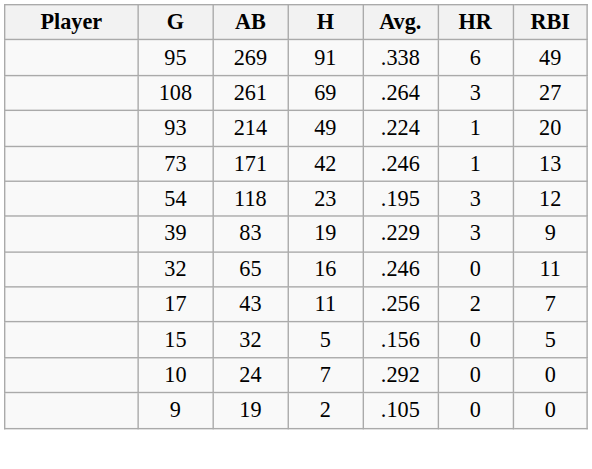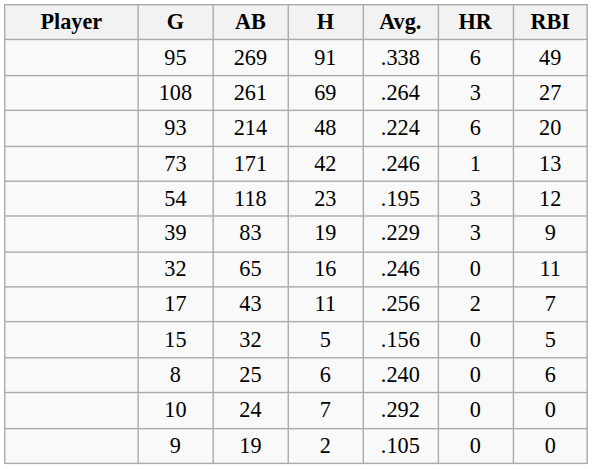 <table class="wikitable sortable">
 <tr>
 <th bgcolor="#DDDDFF" width="16%">Player</th>
 <th bgcolor="#DDDDFF" width="9%">G</th>
 <th bgcolor="#DDDDFF" width="9%">AB</th>
 <th bgcolor="#DDDDFF" width="9%">H</th>
 <th bgcolor="#DDDDFF" width="9%">Avg.</th>
 <th bgcolor="#DDDDFF" width="9%">HR</th>
 <th bgcolor="#DDDDFF" width="9%">RBI</th>
 </tr>
 <tr align="center">
 <td></td>
 <td>95</td>
 <td>269</td>
 <td>91</td>
 <td>.338</td>
 <td>6</td>
 <td>49</td>
 </tr>
 <tr align="center">
 <td></td>
 <td>108</td>
 <td>261</td>
 <td>69</td>
 <td>.264</td>
 <td>3</td>
 <td>27</td>
 </tr>
 <tr align="center">
 <td></td>
 <td>93</td>
 <td>214</td>
-<td>49</td>
+<td>48</td>
 <td>.224</td>
-<td>1</td>
+<td>6</td>
 <td>20</td>
 </tr>
 <tr align="center">
 <td></td>
 <td>73</td>
 <td>171</td>
 <td>42</td>
 <td>.246</td>
 <td>1</td>
 <td>13</td>
 </tr>
 <tr align="center">
 <td></td>
 <td>54</td>
 <td>118</td>
 <td>23</td>
 <td>.195</td>
 <td>3</td>
 <td>12</td>
 </tr>
 <tr align="center">
 <td></td>
 <td>39</td>
 <td>83</td>
 <td>19</td>
 <td>.229</td>
 <td>3</td>
 <td>9</td>
 </tr>
 <tr align="center">
 <td></td>
 <td>32</td>
 <td>65</td>
 <td>16</td>
 <td>.246</td>
 <td>0</td>
 <td>11</td>
 </tr>
 <tr align="center">
 <td></td>
 <td>17</td>
 <td>43</td>
 <td>11</td>
 <td>.256</td>
 <td>2</td>
 <td>7</td>
 </tr>
 <tr align="center">
 <td></td>
 <td>15</td>
 <td>32</td>
 <td>5</td>
 <td>.156</td>
 <td>0</td>
 <td>5</td>
 </tr>
 <tr align="center">
 <td></td>
+<td>8</td>
+<td>25</td>
+<td>6</td>
+<td>.240</td>
+<td>0</td>
+<td>6</td>
+</tr>
+<tr align="center">
+<td></td>
 <td>10</td>
 <td>24</td>
 <td>7</td>
 <td>.292</td>
 <td>0</td>
 <td>0</td>
 </tr>
 <tr align="center">
 <td></td>
 <td>9</td>
 <td>19</td>
 <td>2</td>
 <td>.105</td>
 <td>0</td>
 <td>0</td>
 </tr>
 </table>
